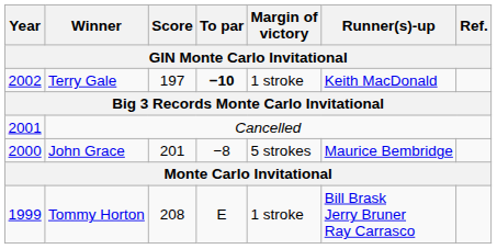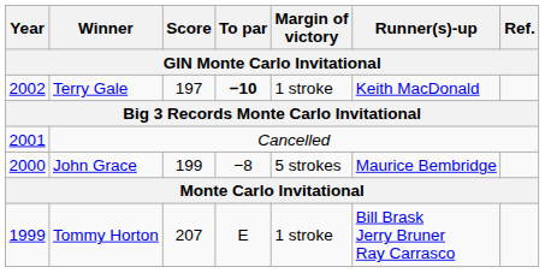 <table class="wikitable" style="font-size:95%">
 <tr>
 <th>Year</th>
 <th>Winner</th>
 <th>Score</th>
 <th>To par</th>
 <th>Margin of<br>victory</th>
 <th>Runner(s)-up</th>
 <th>Ref.</th>
 </tr>
 <tr>
 <th colspan=8>GIN Monte Carlo Invitational</th>
 </tr>
 <tr>
 <td><a href='#'>2002</a></td>
 <td> <a href='#'>Terry Gale</a></td>
 <td align=center>197</td>
 <td align=center><strong>−10</strong></td>
 <td>1 stroke</td>
 <td> <a href='#'>Keith MacDonald</a></td>
 <td></td>
 </tr>
 <tr>
 <th colspan=8>Big 3 Records Monte Carlo Invitational</th>
 </tr>
 <tr>
 <td><a href='#'>2001</a></td>
 <td colspan=6 align=center><em>Cancelled</em></td>
 </tr>
 <tr>
 <td><a href='#'>2000</a></td>
 <td> <a href='#'>John Grace</a></td>
-<td align=center>201</td>
+<td align=center>199</td>
 <td align=center>−8</td>
 <td>5 strokes</td>
 <td> <a href='#'>Maurice Bembridge</a></td>
 <td></td>
 </tr>
 <tr>
 <th colspan=8>Monte Carlo Invitational</th>
 </tr>
 <tr>
 <td><a href='#'>1999</a></td>
 <td> <a href='#'>Tommy Horton</a></td>
-<td align=center>208</td>
+<td align=center>207</td>
 <td align=center>E</td>
 <td>1 stroke</td>
 <td> <a href='#'>Bill Brask</a><br> <a href='#'>Jerry Bruner</a><br> <a href='#'>Ray Carrasco</a></td>
 <td></td>
 </tr>
 </table>
